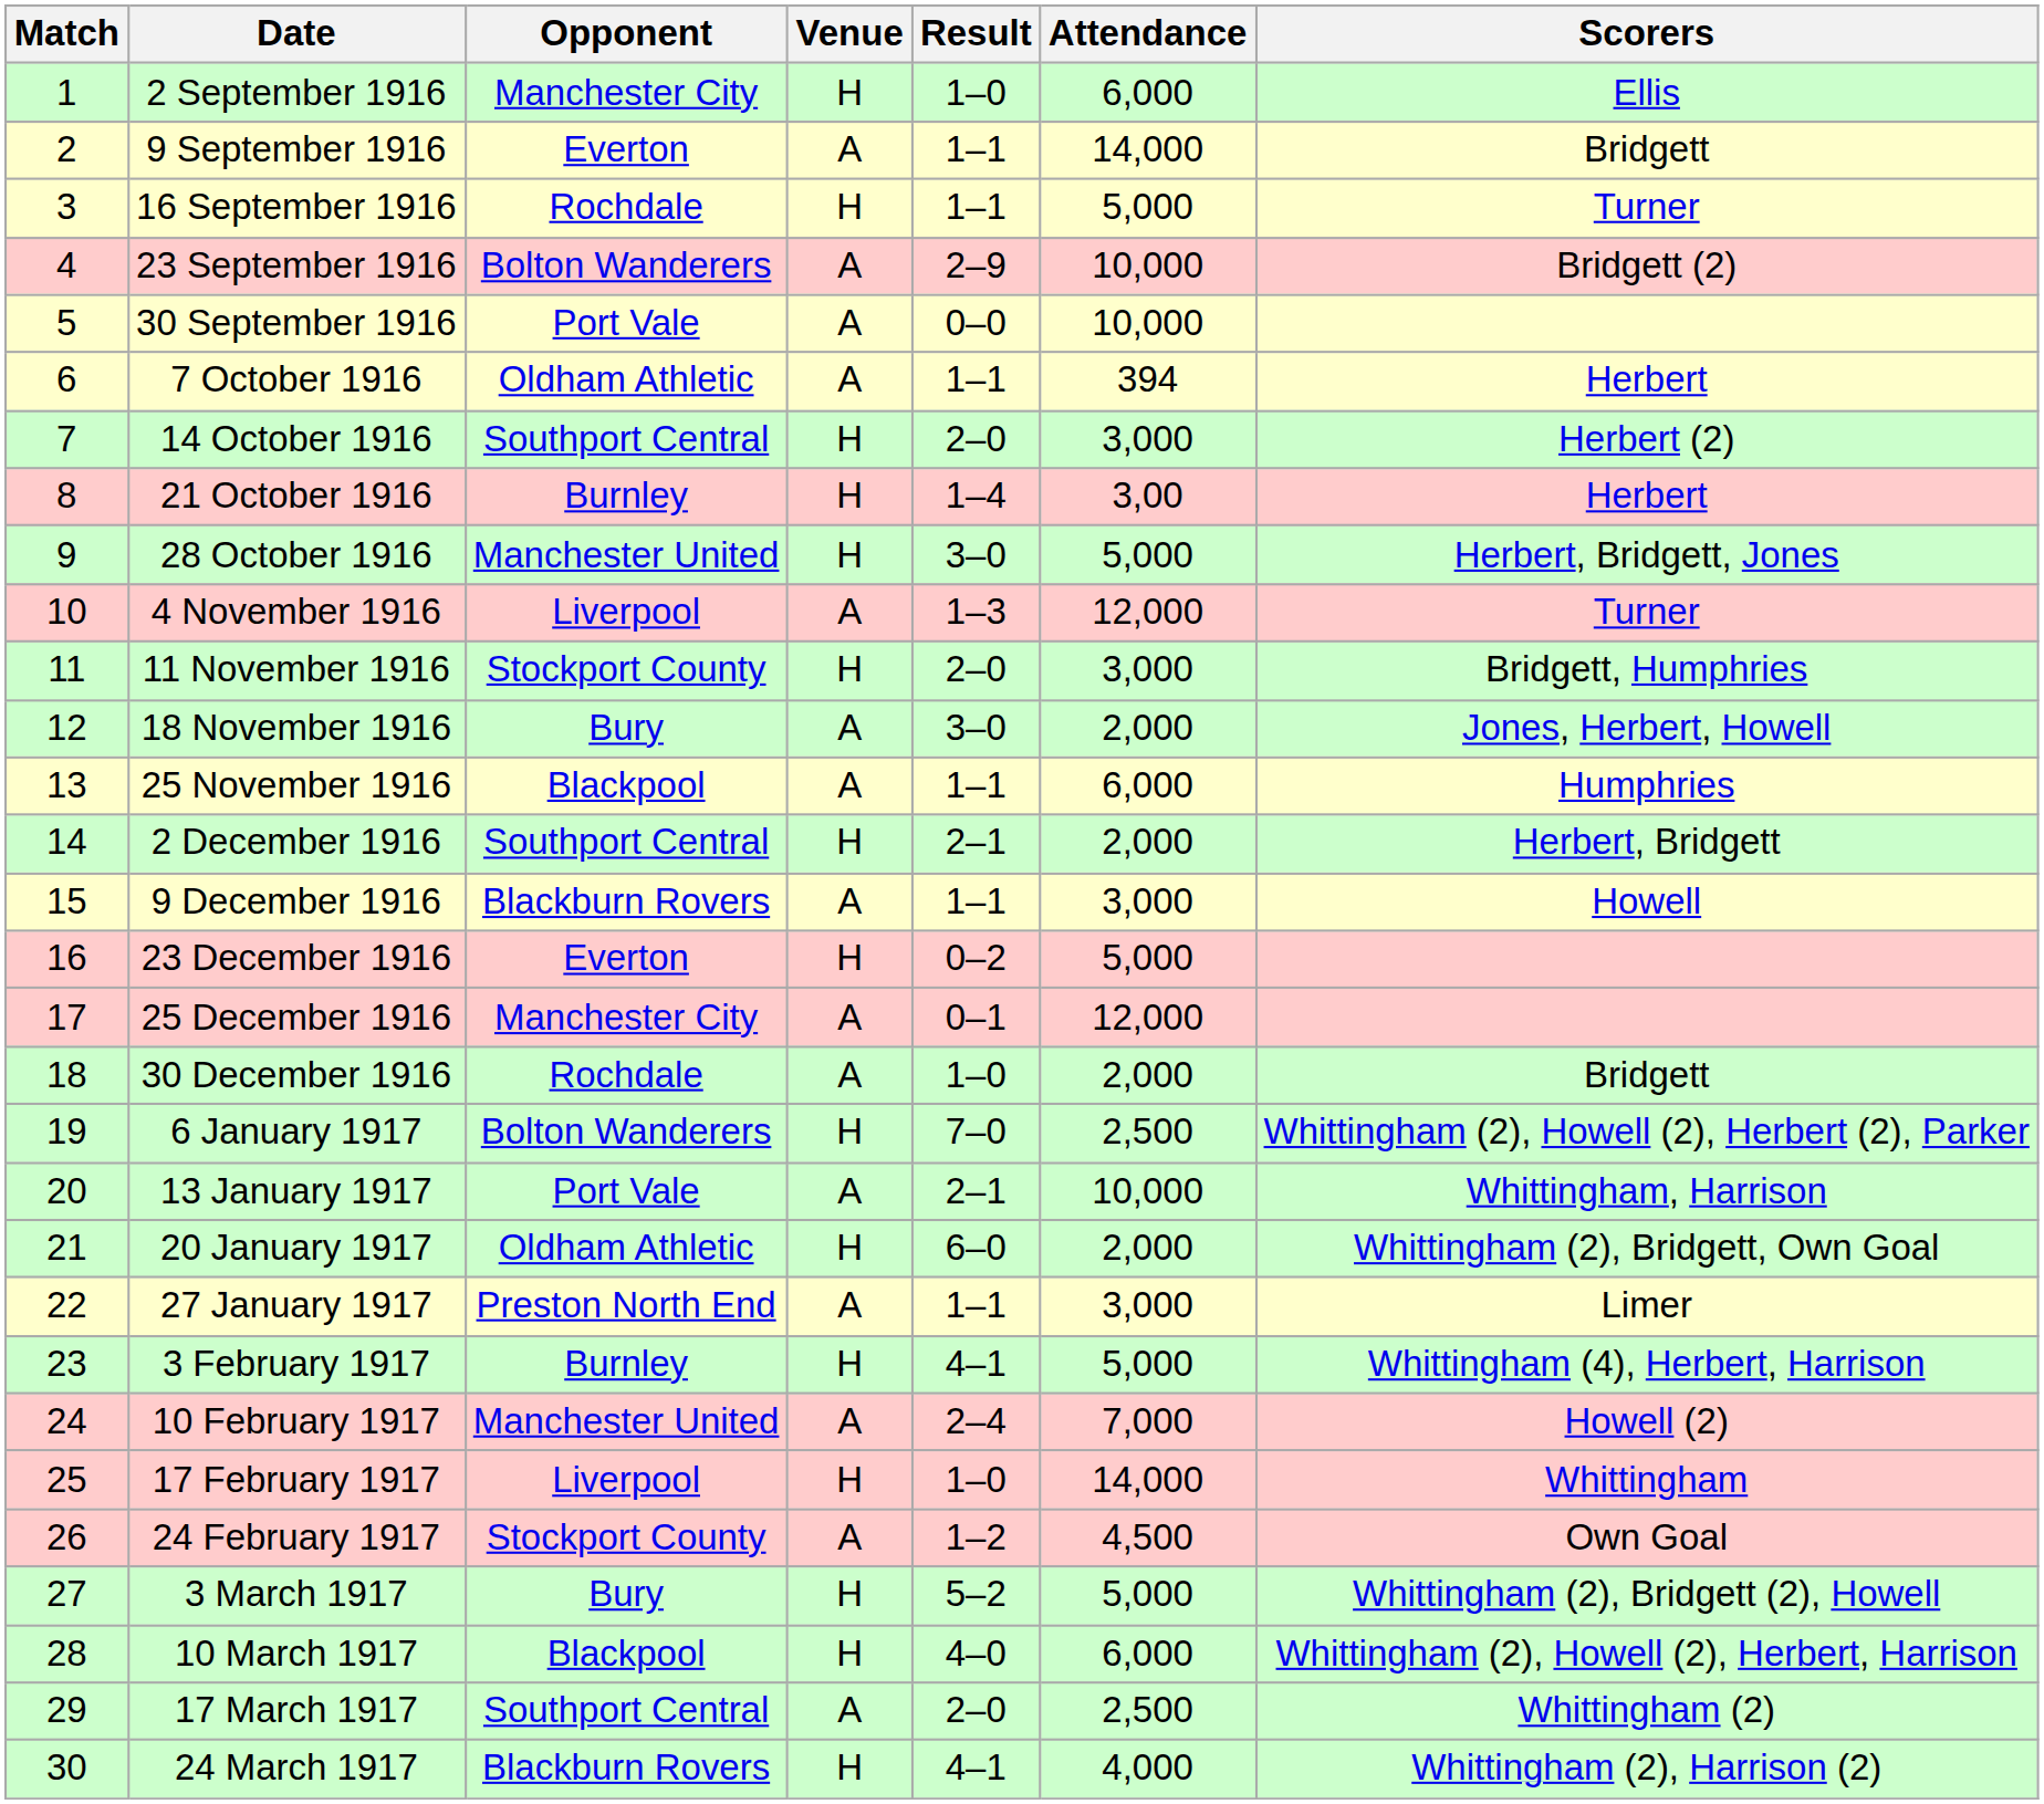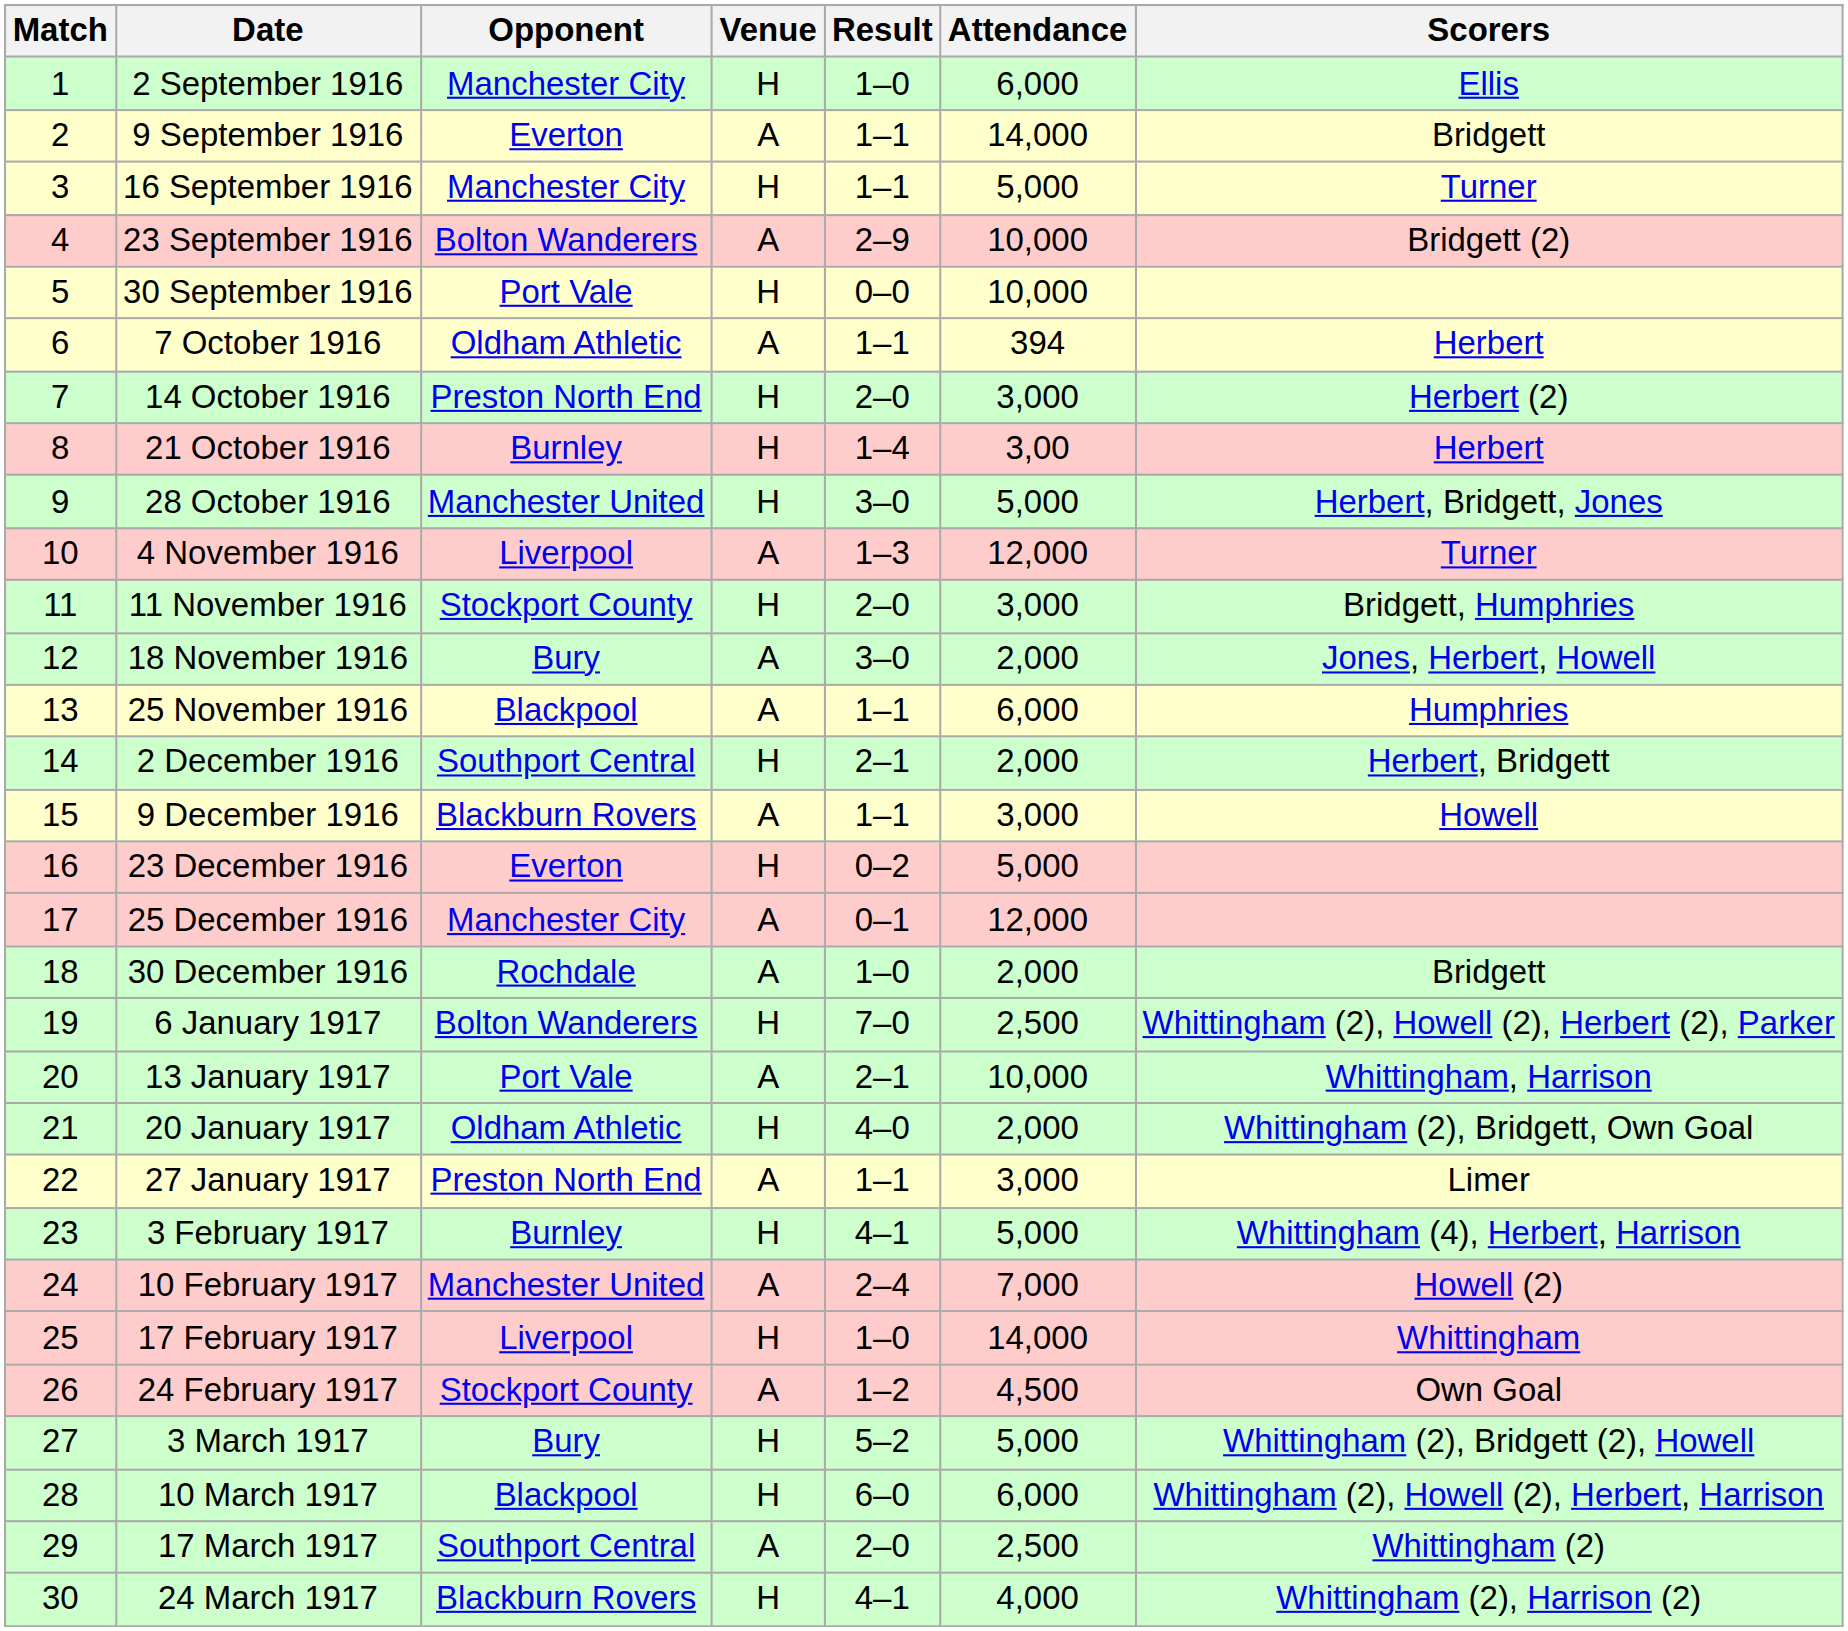 <table class="wikitable" style="font-size:100%; text-align:center">
 <tr>
 <th>Match</th>
 <th>Date</th>
 <th>Opponent</th>
 <th>Venue</th>
 <th>Result</th>
 <th>Attendance</th>
 <th>Scorers</th>
 </tr>
 <tr style="background-color: #CCFFCC;">
 <td>1</td>
 <td>2 September 1916</td>
 <td><a href='#'>Manchester City</a></td>
 <td>H</td>
 <td>1–0</td>
 <td>6,000</td>
 <td><a href='#'>Ellis</a></td>
 </tr>
 <tr style="background-color: #FFFFCC;">
 <td>2</td>
 <td>9 September 1916</td>
 <td><a href='#'>Everton</a></td>
 <td>A</td>
 <td>1–1</td>
 <td>14,000</td>
 <td>Bridgett</td>
 </tr>
 <tr style="background-color: #FFFFCC;">
 <td>3</td>
 <td>16 September 1916</td>
-<td><a href='#'>Rochdale</a></td>
+<td><a href='#'>Manchester City</a></td>
 <td>H</td>
 <td>1–1</td>
 <td>5,000</td>
 <td><a href='#'>Turner</a></td>
 </tr>
 <tr style="background-color: #FFCCCC;">
 <td>4</td>
 <td>23 September 1916</td>
 <td><a href='#'>Bolton Wanderers</a></td>
 <td>A</td>
 <td>2–9</td>
 <td>10,000</td>
 <td>Bridgett (2)</td>
 </tr>
 <tr style="background-color: #FFFFCC;">
 <td>5</td>
 <td>30 September 1916</td>
 <td><a href='#'>Port Vale</a></td>
-<td>A</td>
+<td>H</td>
 <td>0–0</td>
 <td>10,000</td>
 <td></td>
 </tr>
 <tr style="background-color: #FFFFCC;">
 <td>6</td>
 <td>7 October 1916</td>
 <td><a href='#'>Oldham Athletic</a></td>
 <td>A</td>
 <td>1–1</td>
 <td>394</td>
 <td><a href='#'>Herbert</a></td>
 </tr>
 <tr style="background-color: #CCFFCC;">
 <td>7</td>
 <td>14 October 1916</td>
-<td><a href='#'>Southport Central</a></td>
+<td><a href='#'>Preston North End</a></td>
 <td>H</td>
 <td>2–0</td>
 <td>3,000</td>
 <td><a href='#'>Herbert</a> (2)</td>
 </tr>
 <tr style="background-color: #FFCCCC;">
 <td>8</td>
 <td>21 October 1916</td>
 <td><a href='#'>Burnley</a></td>
 <td>H</td>
 <td>1–4</td>
 <td>3,00</td>
 <td><a href='#'>Herbert</a></td>
 </tr>
 <tr style="background-color: #CCFFCC;">
 <td>9</td>
 <td>28 October 1916</td>
 <td><a href='#'>Manchester United</a></td>
 <td>H</td>
 <td>3–0</td>
 <td>5,000</td>
 <td><a href='#'>Herbert</a>, Bridgett, <a href='#'>Jones</a></td>
 </tr>
 <tr style="background-color: #FFCCCC;">
 <td>10</td>
 <td>4 November 1916</td>
 <td><a href='#'>Liverpool</a></td>
 <td>A</td>
 <td>1–3</td>
 <td>12,000</td>
 <td><a href='#'>Turner</a></td>
 </tr>
 <tr style="background-color: #CCFFCC;">
 <td>11</td>
 <td>11 November 1916</td>
 <td><a href='#'>Stockport County</a></td>
 <td>H</td>
 <td>2–0</td>
 <td>3,000</td>
 <td>Bridgett, <a href='#'>Humphries</a></td>
 </tr>
 <tr style="background-color: #CCFFCC;">
 <td>12</td>
 <td>18 November 1916</td>
 <td><a href='#'>Bury</a></td>
 <td>A</td>
 <td>3–0</td>
 <td>2,000</td>
 <td><a href='#'>Jones</a>, <a href='#'>Herbert</a>, <a href='#'>Howell</a></td>
 </tr>
 <tr style="background-color: #FFFFCC;">
 <td>13</td>
 <td>25 November 1916</td>
 <td><a href='#'>Blackpool</a></td>
 <td>A</td>
 <td>1–1</td>
 <td>6,000</td>
 <td><a href='#'>Humphries</a></td>
 </tr>
 <tr style="background-color: #CCFFCC;">
 <td>14</td>
 <td>2 December 1916</td>
 <td><a href='#'>Southport Central</a></td>
 <td>H</td>
 <td>2–1</td>
 <td>2,000</td>
 <td><a href='#'>Herbert</a>, Bridgett</td>
 </tr>
 <tr style="background-color: #FFFFCC;">
 <td>15</td>
 <td>9 December 1916</td>
 <td><a href='#'>Blackburn Rovers</a></td>
 <td>A</td>
 <td>1–1</td>
 <td>3,000</td>
 <td><a href='#'>Howell</a></td>
 </tr>
 <tr style="background-color: #FFCCCC;">
 <td>16</td>
 <td>23 December 1916</td>
 <td><a href='#'>Everton</a></td>
 <td>H</td>
 <td>0–2</td>
 <td>5,000</td>
 <td></td>
 </tr>
 <tr style="background-color: #FFCCCC;">
 <td>17</td>
 <td>25 December 1916</td>
 <td><a href='#'>Manchester City</a></td>
 <td>A</td>
 <td>0–1</td>
 <td>12,000</td>
 <td></td>
 </tr>
 <tr style="background-color: #CCFFCC;">
 <td>18</td>
 <td>30 December 1916</td>
 <td><a href='#'>Rochdale</a></td>
 <td>A</td>
 <td>1–0</td>
 <td>2,000</td>
 <td>Bridgett</td>
 </tr>
 <tr style="background-color: #CCFFCC;">
 <td>19</td>
 <td>6 January 1917</td>
 <td><a href='#'>Bolton Wanderers</a></td>
 <td>H</td>
 <td>7–0</td>
 <td>2,500</td>
 <td><a href='#'>Whittingham</a> (2), <a href='#'>Howell</a> (2), <a href='#'>Herbert</a> (2), <a href='#'>Parker</a></td>
 </tr>
 <tr style="background-color: #CCFFCC;">
 <td>20</td>
 <td>13 January 1917</td>
 <td><a href='#'>Port Vale</a></td>
 <td>A</td>
 <td>2–1</td>
 <td>10,000</td>
 <td><a href='#'>Whittingham</a>, <a href='#'>Harrison</a></td>
 </tr>
 <tr style="background-color: #CCFFCC;">
 <td>21</td>
 <td>20 January 1917</td>
 <td><a href='#'>Oldham Athletic</a></td>
 <td>H</td>
-<td>6–0</td>
+<td>4–0</td>
 <td>2,000</td>
 <td><a href='#'>Whittingham</a> (2), Bridgett, Own Goal</td>
 </tr>
 <tr style="background-color: #FFFFCC;">
 <td>22</td>
 <td>27 January 1917</td>
 <td><a href='#'>Preston North End</a></td>
 <td>A</td>
 <td>1–1</td>
 <td>3,000</td>
 <td>Limer</td>
 </tr>
 <tr style="background-color: #CCFFCC;">
 <td>23</td>
 <td>3 February 1917</td>
 <td><a href='#'>Burnley</a></td>
 <td>H</td>
 <td>4–1</td>
 <td>5,000</td>
 <td><a href='#'>Whittingham</a> (4), <a href='#'>Herbert</a>, <a href='#'>Harrison</a></td>
 </tr>
 <tr style="background-color: #FFCCCC;">
 <td>24</td>
 <td>10 February 1917</td>
 <td><a href='#'>Manchester United</a></td>
 <td>A</td>
 <td>2–4</td>
 <td>7,000</td>
 <td><a href='#'>Howell</a> (2)</td>
 </tr>
 <tr style="background-color: #FFCCCC;">
 <td>25</td>
 <td>17 February 1917</td>
 <td><a href='#'>Liverpool</a></td>
 <td>H</td>
 <td>1–0</td>
 <td>14,000</td>
 <td><a href='#'>Whittingham</a></td>
 </tr>
 <tr style="background-color: #FFCCCC;">
 <td>26</td>
 <td>24 February 1917</td>
 <td><a href='#'>Stockport County</a></td>
 <td>A</td>
 <td>1–2</td>
 <td>4,500</td>
 <td>Own Goal</td>
 </tr>
 <tr style="background-color: #CCFFCC;">
 <td>27</td>
 <td>3 March 1917</td>
 <td><a href='#'>Bury</a></td>
 <td>H</td>
 <td>5–2</td>
 <td>5,000</td>
 <td><a href='#'>Whittingham</a> (2), Bridgett (2), <a href='#'>Howell</a></td>
 </tr>
 <tr style="background-color: #CCFFCC;">
 <td>28</td>
 <td>10 March 1917</td>
 <td><a href='#'>Blackpool</a></td>
 <td>H</td>
-<td>4–0</td>
+<td>6–0</td>
 <td>6,000</td>
 <td><a href='#'>Whittingham</a> (2), <a href='#'>Howell</a> (2), <a href='#'>Herbert</a>, <a href='#'>Harrison</a></td>
 </tr>
 <tr style="background-color: #CCFFCC;">
 <td>29</td>
 <td>17 March 1917</td>
 <td><a href='#'>Southport Central</a></td>
 <td>A</td>
 <td>2–0</td>
 <td>2,500</td>
 <td><a href='#'>Whittingham</a> (2)</td>
 </tr>
 <tr style="background-color: #CCFFCC;">
 <td>30</td>
 <td>24 March 1917</td>
 <td><a href='#'>Blackburn Rovers</a></td>
 <td>H</td>
 <td>4–1</td>
 <td>4,000</td>
 <td><a href='#'>Whittingham</a> (2), <a href='#'>Harrison</a> (2)</td>
 </tr>
 </table>
